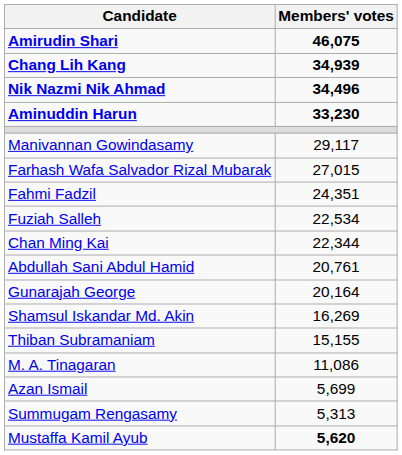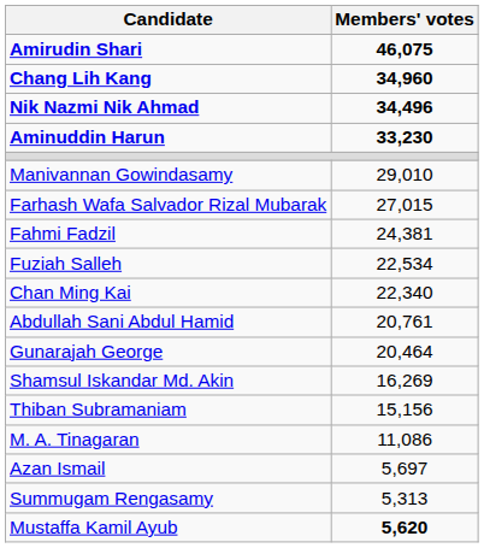 <table class="wikitable" style="text-align:center">
 <tr>
 <th>Candidate</th>
 <th>Members' votes</th>
 </tr>
 <tr>
 <td align=left><strong><a href='#'>Amirudin Shari</a></strong></td>
 <td><strong>46,075</strong></td>
 </tr>
 <tr>
 <td align=left><strong><a href='#'>Chang Lih Kang</a></strong></td>
-<td><strong>34,939</strong></td>
+<td><strong>34,960</strong></td>
 </tr>
 <tr>
 <td align=left><strong><a href='#'>Nik Nazmi Nik Ahmad</a></strong></td>
 <td><strong>34,496</strong></td>
 </tr>
 <tr>
 <td align=left><strong><a href='#'>Aminuddin Harun</a></strong></td>
 <td><strong>33,230</strong></td>
 </tr>
 <tr>
 <td colspan=3 bgcolor=dcdcdc></td>
 </tr>
 <tr>
 <td align=left><a href='#'>Manivannan Gowindasamy</a></td>
-<td>29,117</td>
+<td>29,010</td>
 </tr>
 <tr>
 <td align=left><a href='#'>Farhash Wafa Salvador Rizal Mubarak</a></td>
 <td>27,015</td>
 </tr>
 <tr>
 <td align=left><a href='#'>Fahmi Fadzil</a></td>
-<td>24,351</td>
+<td>24,381</td>
 </tr>
 <tr>
 <td align=left><a href='#'>Fuziah Salleh</a></td>
 <td>22,534</td>
 </tr>
 <tr>
 <td align=left><a href='#'>Chan Ming Kai</a></td>
-<td>22,344</td>
+<td>22,340</td>
 </tr>
 <tr>
 <td align=left><a href='#'>Abdullah Sani Abdul Hamid</a></td>
 <td>20,761</td>
 </tr>
 <tr>
 <td align=left><a href='#'>Gunarajah George</a></td>
-<td>20,164</td>
+<td>20,464</td>
 </tr>
 <tr>
 <td align=left><a href='#'>Shamsul Iskandar Md. Akin</a></td>
 <td>16,269</td>
 </tr>
 <tr>
 <td align=left><a href='#'>Thiban Subramaniam</a></td>
-<td>15,155</td>
+<td>15,156</td>
 </tr>
 <tr>
 <td align=left><a href='#'>M. A. Tinagaran</a></td>
 <td>11,086</td>
 </tr>
 <tr>
 <td align=left><a href='#'>Azan Ismail</a></td>
-<td>5,699</td>
+<td>5,697</td>
 </tr>
 <tr>
 <td align=left><a href='#'>Summugam Rengasamy</a></td>
 <td>5,313</td>
 </tr>
 <tr>
 <td align=left><a href='#'>Mustaffa Kamil Ayub</a></td>
 <td><strong>5,620</strong></td>
 </tr>
 </table>
